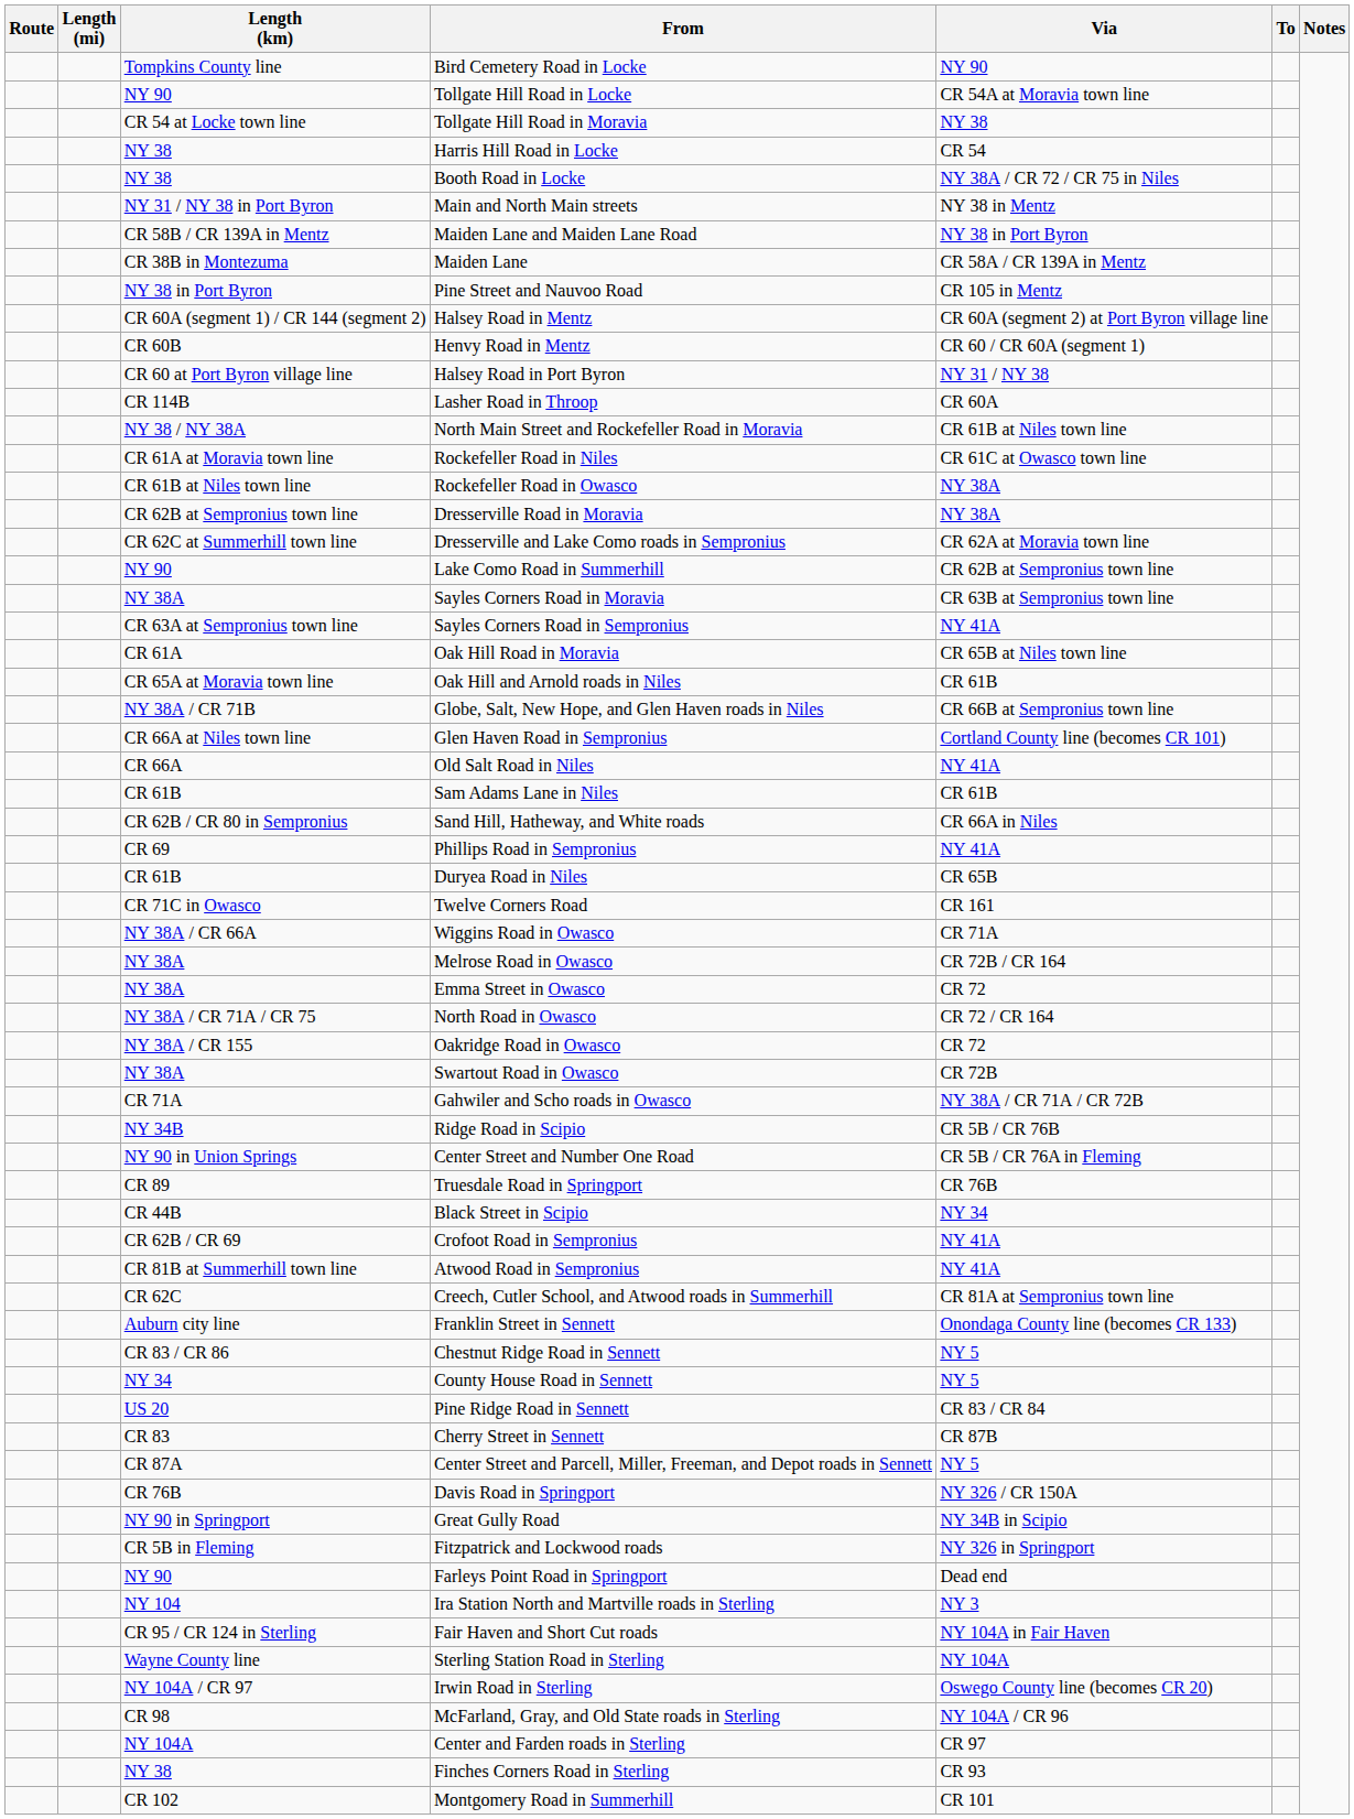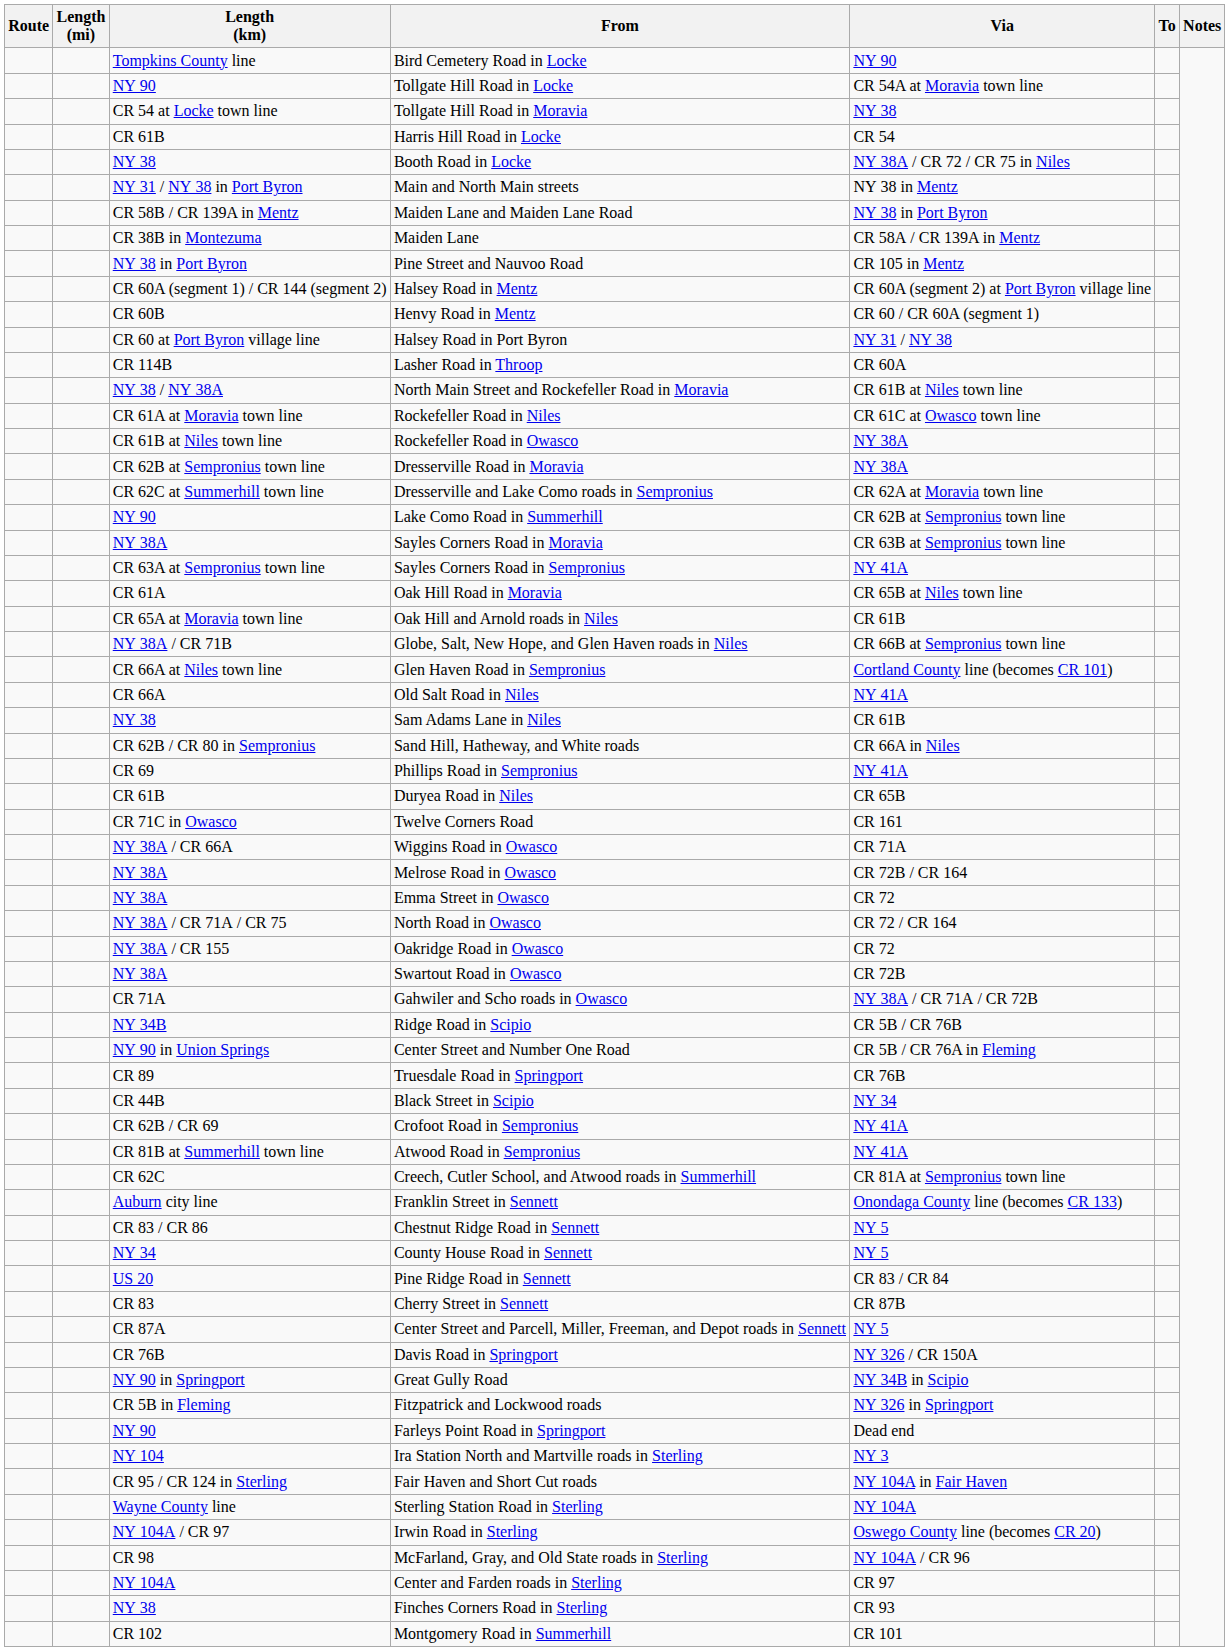 <table class="wikitable sortable">
 <tr>
 <th>Route</th>
 <th>Length<br>(mi)</th>
 <th>Length<br>(km)</th>
 <th class="unsortable">From</th>
 <th class="unsortable">Via</th>
 <th class="unsortable">To</th>
 <th class="unsortable">Notes</th>
 </tr>
 <tr>
 <td id="51"></td>
 <td></td>
 <td><a href='#'>Tompkins County</a> line</td>
 <td>Bird Cemetery Road in <a href='#'>Locke</a></td>
 <td><a href='#'>NY&nbsp;90</a></td>
 <td></td>
 </tr>
 <tr>
 <td id="54"></td>
 <td></td>
 <td><a href='#'>NY&nbsp;90</a></td>
 <td>Tollgate Hill Road in <a href='#'>Locke</a></td>
 <td>CR 54A at <a href='#'>Moravia</a> town line</td>
 <td></td>
 </tr>
 <tr>
 <td id="54A"></td>
 <td></td>
 <td>CR 54 at <a href='#'>Locke</a> town line</td>
 <td>Tollgate Hill Road in <a href='#'>Moravia</a></td>
 <td><a href='#'>NY&nbsp;38</a></td>
 <td></td>
 </tr>
 <tr>
 <td id="54B"></td>
 <td></td>
-<td><a href='#'>NY&nbsp;38</a></td>
+<td>CR 61B</td>
 <td>Harris Hill Road in <a href='#'>Locke</a></td>
 <td>CR 54</td>
 <td></td>
 </tr>
 <tr>
 <td id="55"></td>
 <td></td>
 <td><a href='#'>NY&nbsp;38</a></td>
 <td>Booth Road in <a href='#'>Locke</a></td>
 <td><a href='#'>NY&nbsp;38A</a> / CR 72 / CR 75 in <a href='#'>Niles</a></td>
 <td></td>
 </tr>
 <tr>
 <td id="56"></td>
 <td></td>
 <td><a href='#'>NY&nbsp;31</a> / <a href='#'>NY&nbsp;38</a> in <a href='#'>Port Byron</a></td>
 <td>Main and North Main streets</td>
 <td>NY 38 in <a href='#'>Mentz</a></td>
 <td></td>
 </tr>
 <tr>
 <td id="58A"></td>
 <td></td>
 <td>CR 58B / CR 139A in <a href='#'>Mentz</a></td>
 <td>Maiden Lane and Maiden Lane Road</td>
 <td><a href='#'>NY&nbsp;38</a> in <a href='#'>Port Byron</a></td>
 <td></td>
 </tr>
 <tr>
 <td id="58B"></td>
 <td></td>
 <td>CR 38B in <a href='#'>Montezuma</a></td>
 <td>Maiden Lane</td>
 <td>CR 58A / CR 139A in <a href='#'>Mentz</a></td>
 <td></td>
 </tr>
 <tr>
 <td id="59"></td>
 <td></td>
 <td><a href='#'>NY&nbsp;38</a> in <a href='#'>Port Byron</a></td>
 <td>Pine Street and Nauvoo Road</td>
 <td>CR 105 in <a href='#'>Mentz</a></td>
 <td></td>
 </tr>
 <tr>
 <td id="60"></td>
 <td></td>
 <td>CR 60A (segment 1) / CR 144 (segment 2)</td>
 <td>Halsey Road in <a href='#'>Mentz</a></td>
 <td>CR 60A (segment 2) at <a href='#'>Port Byron</a> village line</td>
 <td></td>
 </tr>
 <tr>
 <td id="60A-1"></td>
 <td></td>
 <td>CR 60B</td>
 <td>Henvy Road in <a href='#'>Mentz</a></td>
 <td>CR 60 / CR 60A (segment 1)</td>
 <td></td>
 </tr>
 <tr>
 <td id="60A-2"></td>
 <td></td>
 <td>CR 60 at <a href='#'>Port Byron</a> village line</td>
 <td>Halsey Road in Port Byron</td>
 <td><a href='#'>NY&nbsp;31</a> / <a href='#'>NY&nbsp;38</a></td>
 <td></td>
 </tr>
 <tr>
 <td id="60B"></td>
 <td></td>
 <td>CR 114B</td>
 <td>Lasher Road in <a href='#'>Throop</a></td>
 <td>CR 60A</td>
 <td></td>
 </tr>
 <tr>
 <td id="61A"></td>
 <td></td>
 <td><a href='#'>NY&nbsp;38</a> / <a href='#'>NY&nbsp;38A</a></td>
 <td>North Main Street and Rockefeller Road in <a href='#'>Moravia</a></td>
 <td>CR 61B at <a href='#'>Niles</a> town line</td>
 <td></td>
 </tr>
 <tr>
 <td id="61B"></td>
 <td></td>
 <td>CR 61A at <a href='#'>Moravia</a> town line</td>
 <td>Rockefeller Road in <a href='#'>Niles</a></td>
 <td>CR 61C at <a href='#'>Owasco</a> town line</td>
 <td></td>
 </tr>
 <tr>
 <td id="61C"></td>
 <td></td>
 <td>CR 61B at <a href='#'>Niles</a> town line</td>
 <td>Rockefeller Road in <a href='#'>Owasco</a></td>
 <td><a href='#'>NY&nbsp;38A</a></td>
 <td></td>
 </tr>
 <tr>
 <td id="62A"></td>
 <td></td>
 <td>CR 62B at <a href='#'>Sempronius</a> town line</td>
 <td>Dresserville Road in <a href='#'>Moravia</a></td>
 <td><a href='#'>NY&nbsp;38A</a></td>
 <td></td>
 </tr>
 <tr>
 <td id="62B"></td>
 <td></td>
 <td>CR 62C at <a href='#'>Summerhill</a> town line</td>
 <td>Dresserville and Lake Como roads in <a href='#'>Sempronius</a></td>
 <td>CR 62A at <a href='#'>Moravia</a> town line</td>
 <td></td>
 </tr>
 <tr>
 <td id="62C"></td>
 <td></td>
 <td><a href='#'>NY&nbsp;90</a></td>
 <td>Lake Como Road in <a href='#'>Summerhill</a></td>
 <td>CR 62B at <a href='#'>Sempronius</a> town line</td>
 <td></td>
 </tr>
 <tr>
 <td id="63A"></td>
 <td></td>
 <td><a href='#'>NY&nbsp;38A</a></td>
 <td>Sayles Corners Road in <a href='#'>Moravia</a></td>
 <td>CR 63B at <a href='#'>Sempronius</a> town line</td>
 <td></td>
 </tr>
 <tr>
 <td id="63B"></td>
 <td></td>
 <td>CR 63A at <a href='#'>Sempronius</a> town line</td>
 <td>Sayles Corners Road in <a href='#'>Sempronius</a></td>
 <td><a href='#'>NY&nbsp;41A</a></td>
 <td></td>
 </tr>
 <tr>
 <td id="65A"></td>
 <td></td>
 <td>CR 61A</td>
 <td>Oak Hill Road in <a href='#'>Moravia</a></td>
 <td>CR 65B at <a href='#'>Niles</a> town line</td>
 <td></td>
 </tr>
 <tr>
 <td id="65B"></td>
 <td></td>
 <td>CR 65A at <a href='#'>Moravia</a> town line</td>
 <td>Oak Hill and Arnold roads in <a href='#'>Niles</a></td>
 <td>CR 61B</td>
 <td></td>
 </tr>
 <tr>
 <td id="66A"></td>
 <td></td>
 <td><a href='#'>NY&nbsp;38A</a> / CR 71B</td>
 <td>Globe, Salt, New Hope, and Glen Haven roads in <a href='#'>Niles</a></td>
 <td>CR 66B at <a href='#'>Sempronius</a> town line</td>
 <td></td>
 </tr>
 <tr>
 <td id="66B"></td>
 <td></td>
 <td>CR 66A at <a href='#'>Niles</a> town line</td>
 <td>Glen Haven Road in <a href='#'>Sempronius</a></td>
 <td><a href='#'>Cortland County</a> line (becomes <a href='#'>CR 101</a>)</td>
 <td></td>
 </tr>
 <tr>
 <td id="67"></td>
 <td></td>
 <td>CR 66A</td>
 <td>Old Salt Road in <a href='#'>Niles</a></td>
 <td><a href='#'>NY&nbsp;41A</a></td>
 <td></td>
 </tr>
 <tr>
 <td id="68"></td>
 <td></td>
-<td>CR 61B</td>
+<td><a href='#'>NY&nbsp;38</a></td>
 <td>Sam Adams Lane in <a href='#'>Niles</a></td>
 <td>CR 61B</td>
 <td></td>
 </tr>
 <tr>
 <td id="69"></td>
 <td></td>
 <td>CR 62B / CR 80 in <a href='#'>Sempronius</a></td>
 <td>Sand Hill, Hatheway, and White roads</td>
 <td>CR 66A in <a href='#'>Niles</a></td>
 <td></td>
 </tr>
 <tr>
 <td id="69A"></td>
 <td></td>
 <td>CR 69</td>
 <td>Phillips Road in <a href='#'>Sempronius</a></td>
 <td><a href='#'>NY&nbsp;41A</a></td>
 <td></td>
 </tr>
 <tr>
 <td id="70"></td>
 <td></td>
 <td>CR 61B</td>
 <td>Duryea Road in <a href='#'>Niles</a></td>
 <td>CR 65B</td>
 <td></td>
 </tr>
 <tr>
 <td id="71A"></td>
 <td></td>
 <td>CR 71C in <a href='#'>Owasco</a></td>
 <td>Twelve Corners Road</td>
 <td>CR 161</td>
 <td></td>
 </tr>
 <tr>
 <td id="71C"></td>
 <td></td>
 <td><a href='#'>NY&nbsp;38A</a> / CR 66A</td>
 <td>Wiggins Road in <a href='#'>Owasco</a></td>
 <td>CR 71A</td>
 <td></td>
 </tr>
 <tr>
 <td id="72"></td>
 <td></td>
 <td><a href='#'>NY&nbsp;38A</a></td>
 <td>Melrose Road in <a href='#'>Owasco</a></td>
 <td>CR 72B / CR 164</td>
 <td></td>
 </tr>
 <tr>
 <td id="72A"></td>
 <td></td>
 <td><a href='#'>NY&nbsp;38A</a></td>
 <td>Emma Street in <a href='#'>Owasco</a></td>
 <td>CR 72</td>
 <td></td>
 </tr>
 <tr>
 <td id="72B"></td>
 <td></td>
 <td><a href='#'>NY&nbsp;38A</a> / CR 71A / CR 75</td>
 <td>North Road in <a href='#'>Owasco</a></td>
 <td>CR 72 / CR 164</td>
 <td></td>
 </tr>
 <tr>
 <td id="73"></td>
 <td></td>
 <td><a href='#'>NY&nbsp;38A</a> / CR 155</td>
 <td>Oakridge Road in <a href='#'>Owasco</a></td>
 <td>CR 72</td>
 <td></td>
 </tr>
 <tr>
 <td id="74"></td>
 <td></td>
 <td><a href='#'>NY&nbsp;38A</a></td>
 <td>Swartout Road in <a href='#'>Owasco</a></td>
 <td>CR 72B</td>
 <td></td>
 </tr>
 <tr>
 <td id="75"></td>
 <td></td>
 <td>CR 71A</td>
 <td>Gahwiler and Scho roads in <a href='#'>Owasco</a></td>
 <td><a href='#'>NY&nbsp;38A</a> / CR 71A / CR 72B</td>
 <td></td>
 </tr>
 <tr>
 <td id="76A"></td>
 <td></td>
 <td><a href='#'>NY&nbsp;34B</a></td>
 <td>Ridge Road in <a href='#'>Scipio</a></td>
 <td>CR 5B / CR 76B</td>
 <td></td>
 </tr>
 <tr>
 <td id="76B"></td>
 <td></td>
 <td><a href='#'>NY&nbsp;90</a> in <a href='#'>Union Springs</a></td>
 <td>Center Street and Number One Road</td>
 <td>CR 5B / CR 76A in <a href='#'>Fleming</a></td>
 <td></td>
 </tr>
 <tr>
 <td id="77"></td>
 <td></td>
 <td>CR 89</td>
 <td>Truesdale Road in <a href='#'>Springport</a></td>
 <td>CR 76B</td>
 <td></td>
 </tr>
 <tr>
 <td id="79"></td>
 <td></td>
 <td>CR 44B</td>
 <td>Black Street in <a href='#'>Scipio</a></td>
 <td><a href='#'>NY&nbsp;34</a></td>
 <td></td>
 </tr>
 <tr>
 <td id="80"></td>
 <td></td>
 <td>CR 62B / CR 69</td>
 <td>Crofoot Road in <a href='#'>Sempronius</a></td>
 <td><a href='#'>NY&nbsp;41A</a></td>
 <td></td>
 </tr>
 <tr>
 <td id="81A"></td>
 <td></td>
 <td>CR 81B at <a href='#'>Summerhill</a> town line</td>
 <td>Atwood Road in <a href='#'>Sempronius</a></td>
 <td><a href='#'>NY&nbsp;41A</a></td>
 <td></td>
 </tr>
 <tr>
 <td id="81C"></td>
 <td></td>
 <td>CR 62C</td>
 <td>Creech, Cutler School, and Atwood roads in <a href='#'>Summerhill</a></td>
 <td>CR 81A at <a href='#'>Sempronius</a> town line</td>
 <td></td>
 </tr>
 <tr>
 <td id="83"></td>
 <td></td>
 <td><a href='#'>Auburn</a> city line</td>
 <td>Franklin Street in <a href='#'>Sennett</a></td>
 <td><a href='#'>Onondaga County</a> line (becomes <a href='#'>CR 133</a>)</td>
 <td></td>
 </tr>
 <tr>
 <td id="84"></td>
 <td></td>
 <td>CR 83 / CR 86</td>
 <td>Chestnut Ridge Road in <a href='#'>Sennett</a></td>
 <td><a href='#'>NY&nbsp;5</a></td>
 <td></td>
 </tr>
 <tr>
 <td id="85"></td>
 <td></td>
 <td><a href='#'>NY&nbsp;34</a></td>
 <td>County House Road in <a href='#'>Sennett</a></td>
 <td><a href='#'>NY&nbsp;5</a></td>
 <td></td>
 </tr>
 <tr>
 <td id="86"></td>
 <td></td>
 <td><a href='#'>US 20</a></td>
 <td>Pine Ridge Road in <a href='#'>Sennett</a></td>
 <td>CR 83 / CR 84</td>
 <td></td>
 </tr>
 <tr>
 <td id="87A"></td>
 <td></td>
 <td>CR 83</td>
 <td>Cherry Street in <a href='#'>Sennett</a></td>
 <td>CR 87B</td>
 <td></td>
 </tr>
 <tr>
 <td id="87B"></td>
 <td></td>
 <td>CR 87A</td>
 <td>Center Street and Parcell, Miller, Freeman, and Depot roads in <a href='#'>Sennett</a></td>
 <td><a href='#'>NY&nbsp;5</a></td>
 <td></td>
 </tr>
 <tr>
 <td id="88"></td>
 <td></td>
 <td>CR 76B</td>
 <td>Davis Road in <a href='#'>Springport</a></td>
 <td><a href='#'>NY&nbsp;326</a> / CR 150A</td>
 <td></td>
 </tr>
 <tr>
 <td id="89"></td>
 <td></td>
 <td><a href='#'>NY&nbsp;90</a> in <a href='#'>Springport</a></td>
 <td>Great Gully Road</td>
 <td><a href='#'>NY&nbsp;34B</a> in <a href='#'>Scipio</a></td>
 <td></td>
 </tr>
 <tr>
 <td id="90"></td>
 <td></td>
 <td>CR 5B in <a href='#'>Fleming</a></td>
 <td>Fitzpatrick and Lockwood roads</td>
 <td><a href='#'>NY&nbsp;326</a> in <a href='#'>Springport</a></td>
 <td></td>
 </tr>
 <tr>
 <td id="91"></td>
 <td></td>
 <td><a href='#'>NY&nbsp;90</a></td>
 <td>Farleys Point Road in <a href='#'>Springport</a></td>
 <td>Dead end</td>
 <td></td>
 </tr>
 <tr>
 <td id="93"></td>
 <td></td>
 <td><a href='#'>NY&nbsp;104</a></td>
 <td>Ira Station North and Martville roads in <a href='#'>Sterling</a></td>
 <td><a href='#'>NY 3</a></td>
 <td></td>
 </tr>
 <tr>
 <td id="94"></td>
 <td></td>
 <td>CR 95 / CR 124 in <a href='#'>Sterling</a></td>
 <td>Fair Haven and Short Cut roads</td>
 <td><a href='#'>NY&nbsp;104A</a> in <a href='#'>Fair Haven</a></td>
 <td></td>
 </tr>
 <tr>
 <td id="95"></td>
 <td></td>
 <td><a href='#'>Wayne County</a> line</td>
 <td>Sterling Station Road in <a href='#'>Sterling</a></td>
 <td><a href='#'>NY&nbsp;104A</a></td>
 <td></td>
 </tr>
 <tr>
 <td id="96"></td>
 <td></td>
 <td><a href='#'>NY&nbsp;104A</a> / CR 97</td>
 <td>Irwin Road in <a href='#'>Sterling</a></td>
 <td><a href='#'>Oswego County</a> line (becomes <a href='#'>CR 20</a>)</td>
 <td></td>
 </tr>
 <tr>
 <td id="97"></td>
 <td></td>
 <td>CR 98</td>
 <td>McFarland, Gray, and Old State roads in <a href='#'>Sterling</a></td>
 <td><a href='#'>NY&nbsp;104A</a> / CR 96</td>
 <td></td>
 </tr>
 <tr>
 <td id="98"></td>
 <td></td>
 <td><a href='#'>NY&nbsp;104A</a></td>
 <td>Center and Farden roads in <a href='#'>Sterling</a></td>
 <td>CR 97</td>
 <td></td>
 </tr>
 <tr>
 <td id="99"></td>
 <td></td>
 <td><a href='#'>NY&nbsp;38</a></td>
 <td>Finches Corners Road in <a href='#'>Sterling</a></td>
 <td>CR 93</td>
 <td></td>
 </tr>
 <tr>
 <td id="100"></td>
 <td></td>
 <td>CR 102</td>
 <td>Montgomery Road in <a href='#'>Summerhill</a></td>
 <td>CR 101</td>
 <td></td>
 </tr>
 </table>
